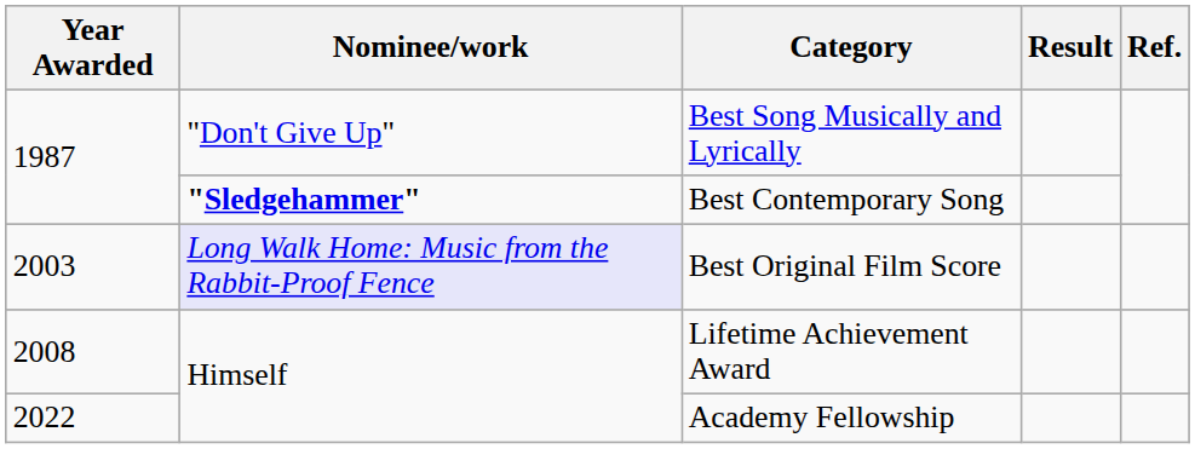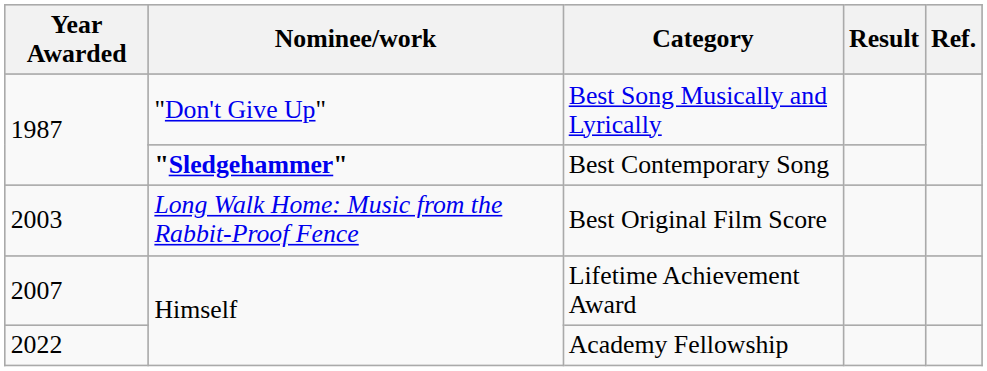 <table class="wikitable">
 <tr>
 <th>Year Awarded</th>
 <th>Nominee/work</th>
 <th>Category</th>
 <th>Result</th>
 <th>Ref.</th>
 </tr>
 <tr>
 <td rowspan="2">1987</td>
 <td>"<a href='#'>Don't Give Up</a>"</td>
 <td><a href='#'>Best Song Musically and Lyrically</a></td>
 <td></td>
 <td rowspan="2"></td>
 </tr>
 <tr>
 <td><strong>"<a href='#'>Sledgehammer</a>"</strong></td>
 <td>Best Contemporary Song</td>
 <td></td>
 </tr>
 <tr>
 <td>2003</td>
-<td style="background: lavender;"><em><a href='#'>Long Walk Home: Music from the Rabbit-Proof Fence</a></em></td>
+<td><em><a href='#'>Long Walk Home: Music from the Rabbit-Proof Fence</a></em></td>
 <td>Best Original Film Score</td>
 <td></td>
 </tr>
 <tr>
-<td>2008</td>
+<td>2007</td>
 <td rowspan=2>Himself</td>
 <td>Lifetime Achievement Award</td>
 <td></td>
 <td></td>
 </tr>
 <tr>
 <td>2022</td>
 <td>Academy Fellowship</td>
 <td></td>
 <td></td>
 </tr>
 </table>
